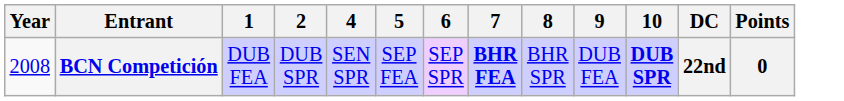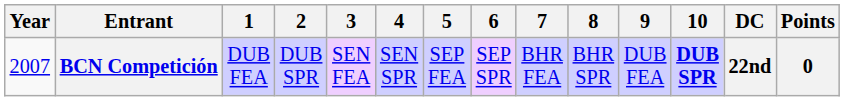 <table class="wikitable" style="text-align:center; font-size:85%">
 <tr>
 <th>Year</th>
 <th>Entrant</th>
 <th>1</th>
 <th>2</th>
+<th>3</th>
 <th>4</th>
 <th>5</th>
 <th>6</th>
 <th>7</th>
 <th>8</th>
 <th>9</th>
 <th>10</th>
 <th>DC</th>
 <th>Points</th>
 </tr>
 <tr>
-<td><a href='#'>2008</a></td>
+<td><a href='#'>2007</a></td>
 <th nowrap><a href='#'>BCN Competición</a></th>
 <td style="background:#CFCFFF;"><a href='#'>DUB<br>FEA</a><br></td>
 <td style="background:#CFCFFF;"><a href='#'>DUB<br>SPR</a><br></td>
+<td style="background:#EFCFFF;"><a href='#'>SEN<br>FEA</a><br></td>
 <td style="background:#CFCFFF;"><a href='#'>SEN<br>SPR</a><br></td>
 <td style="background:#CFCFFF;"><a href='#'>SEP<br>FEA</a><br></td>
 <td style="background:#EFCFFF;"><a href='#'>SEP<br>SPR</a><br></td>
-<td style="background:#CFCFFF;"><strong><a href='#'>BHR<br>FEA</a><br></strong></td>
+<td style="background:#CFCFFF;"><a href='#'>BHR<br>FEA</a><br></td>
 <td style="background:#CFCFFF;"><a href='#'>BHR<br>SPR</a><br></td>
 <td style="background:#CFCFFF;"><a href='#'>DUB<br>FEA</a><br></td>
 <td style="background:#CFCFFF;"><strong><a href='#'>DUB<br>SPR</a><br></strong></td>
 <th>22nd</th>
 <th>0</th>
 </tr>
 </table>
